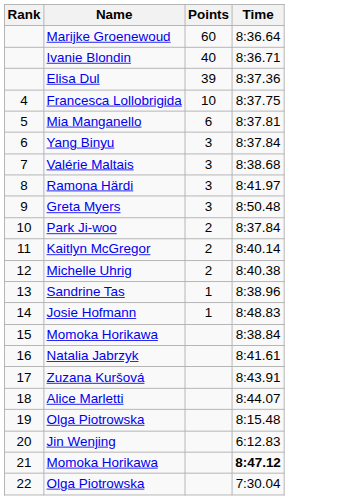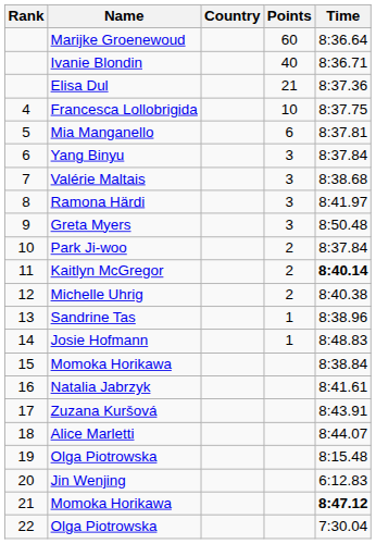 <table class="wikitable sortable" style="text-align:center">
 <tr>
 <th>Rank</th>
 <th>Name</th>
+<th>Country</th>
 <th>Points</th>
 <th>Time</th>
 </tr>
 <tr>
 <td></td>
 <td align=left><a href='#'>Marijke Groenewoud</a></td>
+<td align=left></td>
 <td>60</td>
 <td>8:36.64</td>
 </tr>
 <tr>
 <td></td>
 <td align=left><a href='#'>Ivanie Blondin</a></td>
+<td align=left></td>
 <td>40</td>
 <td>8:36.71</td>
 </tr>
 <tr>
 <td></td>
 <td align=left><a href='#'>Elisa Dul</a></td>
-<td>39</td>
+<td align=left></td>
+<td>21</td>
 <td>8:37.36</td>
 </tr>
 <tr>
 <td>4</td>
 <td align=left><a href='#'>Francesca Lollobrigida</a></td>
+<td align=left></td>
 <td>10</td>
 <td>8:37.75</td>
 </tr>
 <tr>
 <td>5</td>
 <td align=left><a href='#'>Mia Manganello</a></td>
+<td align=left></td>
 <td>6</td>
 <td>8:37.81</td>
 </tr>
 <tr>
 <td>6</td>
 <td align=left><a href='#'>Yang Binyu</a></td>
+<td align=left></td>
 <td>3</td>
 <td>8:37.84</td>
 </tr>
 <tr>
 <td>7</td>
 <td align=left><a href='#'>Valérie Maltais</a></td>
+<td align=left></td>
 <td>3</td>
 <td>8:38.68</td>
 </tr>
 <tr>
 <td>8</td>
 <td align=left><a href='#'>Ramona Härdi</a></td>
+<td align=left></td>
 <td>3</td>
 <td>8:41.97</td>
 </tr>
 <tr>
 <td>9</td>
 <td align=left><a href='#'>Greta Myers</a></td>
+<td align=left></td>
 <td>3</td>
 <td>8:50.48</td>
 </tr>
 <tr>
 <td>10</td>
 <td align=left><a href='#'>Park Ji-woo</a></td>
+<td align=left></td>
 <td>2</td>
 <td>8:37.84</td>
 </tr>
 <tr>
 <td>11</td>
 <td align=left><a href='#'>Kaitlyn McGregor</a></td>
+<td align=left></td>
 <td>2</td>
-<td>8:40.14</td>
+<td><strong>8:40.14</strong></td>
 </tr>
 <tr>
 <td>12</td>
 <td align=left><a href='#'>Michelle Uhrig</a></td>
+<td align=left></td>
 <td>2</td>
 <td>8:40.38</td>
 </tr>
 <tr>
 <td>13</td>
 <td align=left><a href='#'>Sandrine Tas</a></td>
+<td align=left></td>
 <td>1</td>
 <td>8:38.96</td>
 </tr>
 <tr>
 <td>14</td>
 <td align=left><a href='#'>Josie Hofmann</a></td>
+<td align=left></td>
 <td>1</td>
 <td>8:48.83</td>
 </tr>
 <tr>
 <td>15</td>
 <td align=left><a href='#'>Momoka Horikawa</a></td>
+<td align=left></td>
 <td></td>
 <td>8:38.84</td>
 </tr>
 <tr>
 <td>16</td>
 <td align=left><a href='#'>Natalia Jabrzyk</a></td>
+<td align=left></td>
 <td></td>
 <td>8:41.61</td>
 </tr>
 <tr>
 <td>17</td>
 <td align=left><a href='#'>Zuzana Kuršová</a></td>
+<td align=left></td>
 <td></td>
 <td>8:43.91</td>
 </tr>
 <tr>
 <td>18</td>
 <td align=left><a href='#'>Alice Marletti</a></td>
+<td align=left></td>
 <td></td>
 <td>8:44.07</td>
 </tr>
 <tr>
 <td>19</td>
 <td align=left><a href='#'>Olga Piotrowska</a></td>
+<td align=left></td>
 <td></td>
 <td>8:15.48</td>
 </tr>
 <tr>
 <td>20</td>
 <td align=left><a href='#'>Jin Wenjing</a></td>
+<td align=left></td>
 <td></td>
 <td>6:12.83</td>
 </tr>
 <tr>
 <td>21</td>
 <td align=left><a href='#'>Momoka Horikawa</a></td>
+<td align=left></td>
 <td></td>
 <td><strong>8:47.12</strong></td>
 </tr>
 <tr>
 <td>22</td>
 <td align=left><a href='#'>Olga Piotrowska</a></td>
+<td align=left></td>
 <td></td>
 <td>7:30.04</td>
 </tr>
 </table>
